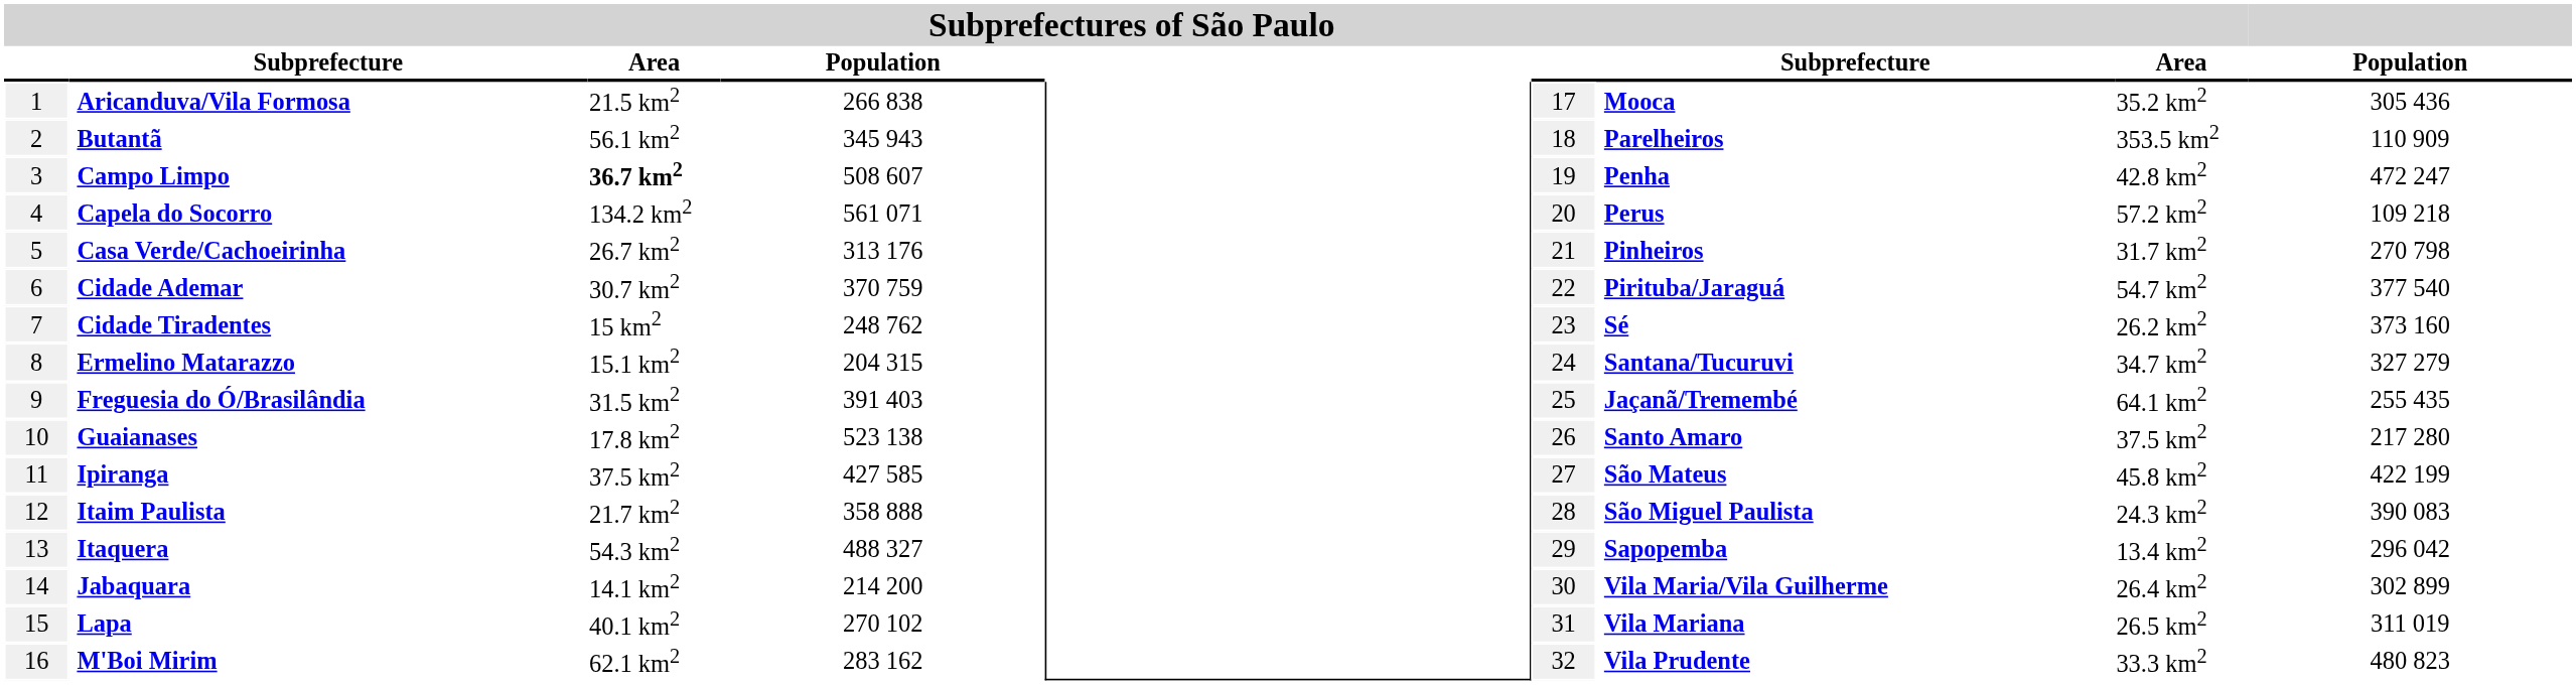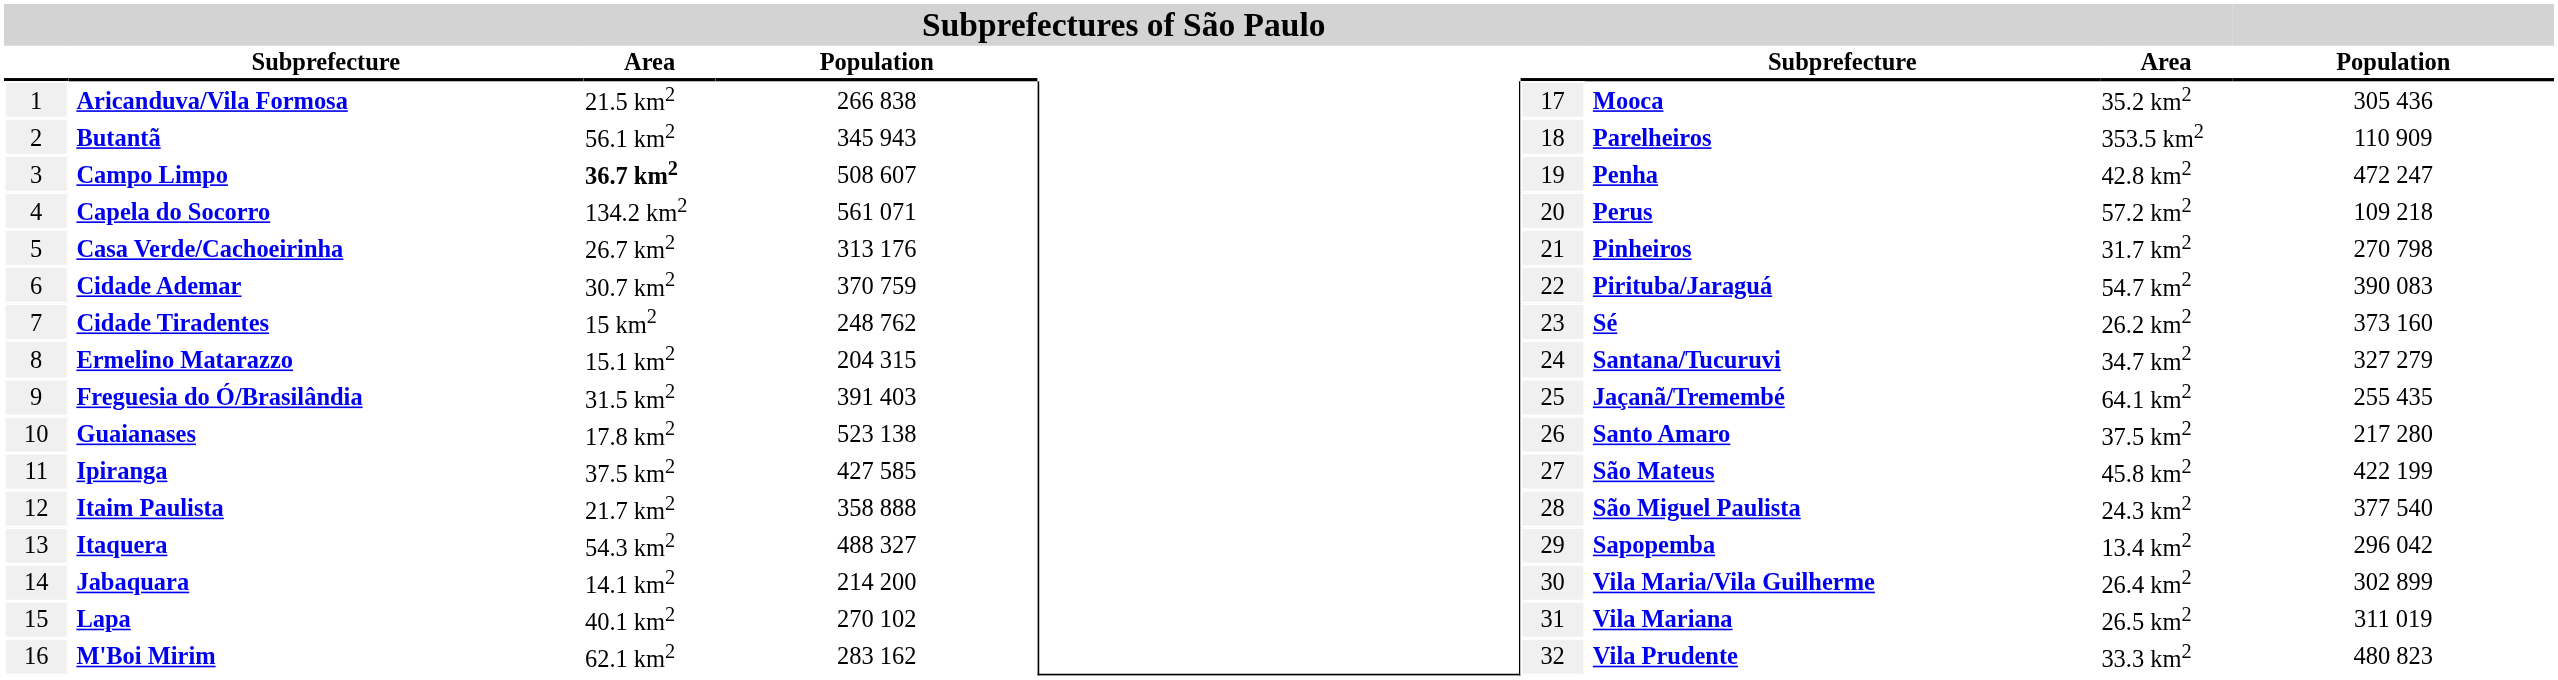 <table class="toccolours" width="100%" align="center" cellpadding="1" cellspacing="0" style="margin:1 1 1em 1em; clear:right; text-align:center">
 <tr>
 <th colspan="8" align=center style="background:lightgrey; padding-left:8px; font-size:130%">Subprefectures of São Paulo</th>
 <th colspan="1" align=right style="background:lightgrey; padding-right:10px"></th>
 </tr>
 <tr style="font-size:95%">
 <th width="2%"  style="background:white; text-align:center; border-bottom:2px solid black"> </th>
 <th width="16%" style="background:white; text-align:center; border-bottom:2px solid black">Subprefecture</th>
 <th width="4%"  style="background:white; text-align:center; border-bottom:2px solid black">Area</th>
 <th width="10%" style="background:white; text-align:center; border-bottom:2px solid black">Population</th>
 <th width="15%" style="background:white; text-align:center"> </th>
 <th width="2%"  style="background:white; text-align:center; border-bottom:2px solid black"> </th>
 <th width="16%" style="background:white; text-align:center; border-bottom:2px solid black">Subprefecture</th>
 <th width="4%"  style="background:white; text-align:center; border-bottom:2px solid black">Area</th>
 <th width="10%" style="background:white; text-align:center; border-bottom:2px solid black">Population</th>
 </tr>
 <tr style="font-size:95%">
 <td style="background:#f0f0f0; border:1px solid white">1</td>
 <td align=left style="padding-left:5px"><strong><a href='#'>Aricanduva/Vila Formosa</a></strong></td>
 <td align=left>21.5 km<sup>2</sup></td>
 <td>266 838</td>
 <th align=center rowspan=20 style="background:white; text-align:center; border-bottom:1px solid black; border-right:1px solid black; border-left:1px solid black"></th>
 <td style="background:#f0f0f0; border:1px solid white">17</td>
 <td align=left style="padding-left:5px"><strong><a href='#'>Mooca</a></strong></td>
 <td align=left>35.2 km<sup>2</sup></td>
 <td>305 436</td>
 </tr>
 <tr style="font-size:95%">
 <td style="background:#f0f0f0; border:1px solid white">2</td>
 <td align=left style="padding-left:5px"><strong><a href='#'>Butantã</a></strong></td>
 <td align=left>56.1 km<sup>2</sup></td>
 <td>345 943</td>
 <td style="background:#f0f0f0; border:1px solid white">18</td>
 <td align=left style="padding-left:5px"><strong><a href='#'>Parelheiros</a></strong></td>
 <td align=left>353.5 km<sup>2</sup></td>
 <td>110 909</td>
 </tr>
 <tr style="font-size:95%">
 <td style="background:#f0f0f0; border:1px solid white">3</td>
 <td align=left style="padding-left:5px"><strong><a href='#'>Campo Limpo</a></strong></td>
 <td align=left><strong>36.7 km<sup>2</sup></strong></td>
 <td>508 607</td>
 <td style="background:#f0f0f0; border:1px solid white">19</td>
 <td align=left style="padding-left:5px"><strong><a href='#'>Penha</a></strong></td>
 <td align=left>42.8 km<sup>2</sup></td>
 <td>472 247</td>
 </tr>
 <tr style="font-size:95%">
 <td style="background:#f0f0f0; border:1px solid white">4</td>
 <td align=left style="padding-left:5px"><strong><a href='#'>Capela do Socorro</a></strong></td>
 <td align=left>134.2 km<sup>2</sup></td>
 <td>561 071</td>
 <td style="background:#f0f0f0; border:1px solid white">20</td>
 <td align=left style="padding-left:5px"><strong><a href='#'>Perus</a></strong></td>
 <td align=left>57.2 km<sup>2</sup></td>
 <td>109 218</td>
 </tr>
 <tr style="font-size:95%">
 <td style="background:#f0f0f0; border:1px solid white">5</td>
 <td align=left style="padding-left:5px"><strong><a href='#'>Casa Verde/Cachoeirinha</a></strong></td>
 <td align=left>26.7 km<sup>2</sup></td>
 <td>313 176</td>
 <td style="background:#f0f0f0; border:1px solid white">21</td>
 <td align=left style="padding-left:5px"><strong><a href='#'>Pinheiros</a></strong></td>
 <td align=left>31.7 km<sup>2</sup></td>
 <td>270 798</td>
 </tr>
 <tr style="font-size:95%">
 <td style="background:#f0f0f0; border:1px solid white">6</td>
 <td align=left style="padding-left:5px"><strong><a href='#'>Cidade Ademar</a></strong></td>
 <td align=left>30.7 km<sup>2</sup></td>
 <td>370 759</td>
 <td style="background:#f0f0f0; border:1px solid white">22</td>
 <td align=left style="padding-left:5px"><strong><a href='#'>Pirituba/Jaraguá</a></strong></td>
 <td align=left>54.7 km<sup>2</sup></td>
-<td>377 540</td>
+<td>390 083</td>
 </tr>
 <tr style="font-size:95%">
 <td style="background:#f0f0f0; border:1px solid white">7</td>
 <td align=left style="padding-left:5px"><strong><a href='#'>Cidade Tiradentes</a></strong></td>
 <td align=left>15 km<sup>2</sup></td>
 <td>248 762</td>
 <td style="background:#f0f0f0; border:1px solid white">23</td>
 <td align=left style="padding-left:5px"><strong><a href='#'>Sé</a></strong></td>
 <td align=left>26.2 km<sup>2</sup></td>
 <td>373 160</td>
 </tr>
 <tr style="font-size:95%">
 <td style="background:#f0f0f0; border:1px solid white">8</td>
 <td align=left style="padding-left:5px"><strong><a href='#'>Ermelino Matarazzo</a></strong></td>
 <td align=left>15.1 km<sup>2</sup></td>
 <td>204 315</td>
 <td style="background:#f0f0f0; border:1px solid white">24</td>
 <td align=left style="padding-left:5px"><strong><a href='#'>Santana/Tucuruvi</a></strong></td>
 <td align=left>34.7 km<sup>2</sup></td>
 <td>327 279</td>
 </tr>
 <tr style="font-size:95%">
 <td style="background:#f0f0f0; border:1px solid white">9</td>
 <td align=left style="padding-left:5px"><strong><a href='#'>Freguesia do Ó/Brasilândia</a></strong></td>
 <td align=left>31.5 km<sup>2</sup></td>
 <td>391 403</td>
 <td style="background:#f0f0f0; border:1px solid white">25</td>
 <td align=left style="padding-left:5px"><strong><a href='#'>Jaçanã/Tremembé</a></strong></td>
 <td align=left>64.1 km<sup>2</sup></td>
 <td>255 435</td>
 </tr>
 <tr style="font-size:95%">
 <td style="background:#f0f0f0; border:1px solid white">10</td>
 <td align=left style="padding-left:5px"><strong><a href='#'>Guaianases</a></strong></td>
 <td align=left>17.8 km<sup>2</sup></td>
 <td>523 138</td>
 <td style="background:#f0f0f0; border:1px solid white">26</td>
 <td align=left style="padding-left:5px"><strong><a href='#'>Santo Amaro</a></strong></td>
 <td align=left>37.5 km<sup>2</sup></td>
 <td>217 280</td>
 </tr>
 <tr style="font-size:95%">
 <td style="background:#f0f0f0; border:1px solid white">11</td>
 <td align=left style="padding-left:5px"><strong><a href='#'>Ipiranga</a></strong></td>
 <td align=left>37.5 km<sup>2</sup></td>
 <td>427 585</td>
 <td style="background:#f0f0f0; border:1px solid white">27</td>
 <td align=left style="padding-left:5px"><strong><a href='#'>São Mateus</a></strong></td>
 <td align=left>45.8 km<sup>2</sup></td>
 <td>422 199</td>
 </tr>
 <tr style="font-size:95%">
 <td style="background:#f0f0f0; border:1px solid white">12</td>
 <td align=left style="padding-left:5px"><strong><a href='#'>Itaim Paulista</a></strong></td>
 <td align=left>21.7 km<sup>2</sup></td>
 <td>358 888</td>
 <td style="background:#f0f0f0; border:1px solid white">28</td>
 <td align=left style="padding-left:5px"><strong><a href='#'>São Miguel Paulista</a></strong></td>
 <td align=left>24.3 km<sup>2</sup></td>
-<td>390 083</td>
+<td>377 540</td>
 </tr>
 <tr style="font-size:95%">
 <td style="background:#f0f0f0; border:1px solid white">13</td>
 <td align=left style="padding-left:5px"><strong><a href='#'>Itaquera</a></strong></td>
 <td align=left>54.3 km<sup>2</sup></td>
 <td>488 327</td>
 <td style="background:#f0f0f0; border:1px solid white">29</td>
 <td align=left style="padding-left:5px"><strong><a href='#'>Sapopemba</a></strong></td>
 <td align=left>13.4 km<sup>2</sup></td>
 <td>296 042</td>
 </tr>
 <tr style="font-size:95%">
 <td style="background:#f0f0f0; border:1px solid white">14</td>
 <td align=left style="padding-left:5px"><strong><a href='#'>Jabaquara</a></strong></td>
 <td align=left>14.1 km<sup>2</sup></td>
 <td>214 200</td>
 <td style="background:#f0f0f0; border:1px solid white">30</td>
 <td align=left style="padding-left:5px"><strong><a href='#'>Vila Maria/Vila Guilherme</a></strong></td>
 <td align=left>26.4 km<sup>2</sup></td>
 <td>302 899</td>
 </tr>
 <tr style="font-size:95%">
 <td style="background:#f0f0f0; border:1px solid white">15</td>
 <td align=left style="padding-left:5px"><strong><a href='#'>Lapa</a></strong></td>
 <td align=left>40.1 km<sup>2</sup></td>
 <td>270 102</td>
 <td style="background:#f0f0f0; border:1px solid white">31</td>
 <td align=left style="padding-left:5px"><strong><a href='#'>Vila Mariana</a></strong></td>
 <td align=left>26.5 km<sup>2</sup></td>
 <td>311 019</td>
 </tr>
 <tr style="font-size:95%">
 <td style="background:#f0f0f0; border:1px solid white">16</td>
 <td align=left style="padding-left:5px"><strong><a href='#'>M'Boi Mirim</a></strong></td>
 <td align=left>62.1 km<sup>2</sup></td>
 <td>283 162</td>
 <td style="background:#f0f0f0; border:1px solid white">32</td>
 <td align=left style="padding-left:5px"><strong><a href='#'>Vila Prudente</a></strong></td>
 <td align=left>33.3 km<sup>2</sup></td>
 <td>480 823</td>
 </tr>
 </table>
